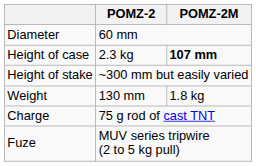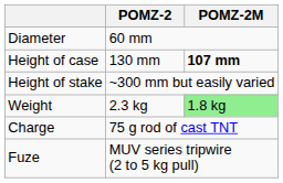 <table class=wikitable>
 <tr>
 <th></th>
 <th>POMZ-2</th>
 <th>POMZ-2M</th>
 </tr>
 <tr>
 <td>Diameter</td>
 <td colspan=2>60 mm</td>
 </tr>
 <tr>
 <td>Height of case</td>
-<td>2.3 kg</td>
+<td>130 mm</td>
 <td><strong>107 mm</strong></td>
 </tr>
 <tr>
 <td>Height of stake</td>
 <td colspan=2>~300 mm but easily varied</td>
 </tr>
 <tr>
 <td>Weight</td>
-<td>130 mm</td>
-<td>1.8 kg</td>
+<td>2.3 kg</td>
+<td style="background: lightgreen;">1.8 kg</td>
 </tr>
 <tr>
 <td>Charge</td>
 <td colspan=2>75 g rod of <a href='#'>cast TNT</a></td>
 </tr>
 <tr>
 <td>Fuze</td>
 <td colspan=2>MUV series tripwire <br> (2 to 5 kg pull)</td>
 </tr>
 </table>
